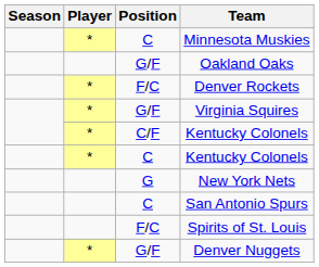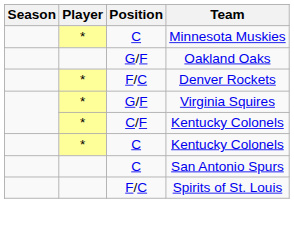 <table class="wikitable" style="text-align:center">
 <tr>
 <th>Season</th>
 <th>Player</th>
 <th>Position</th>
 <th>Team</th>
 </tr>
 <tr>
 <td></td>
 <td style=background-color:#FFFF99>*</td>
 <td><a href='#'>C</a></td>
 <td><a href='#'>Minnesota Muskies</a></td>
 </tr>
 <tr>
 <td></td>
 <td></td>
 <td><a href='#'>G</a>/<a href='#'>F</a></td>
 <td><a href='#'>Oakland Oaks</a></td>
 </tr>
 <tr>
 <td></td>
 <td style=background-color:#FFFF99>*</td>
 <td><a href='#'>F</a>/<a href='#'>C</a></td>
 <td><a href='#'>Denver Rockets</a></td>
 </tr>
 <tr>
 <td rowspan=2></td>
 <td style=background-color:#FFFF99>*</td>
 <td><a href='#'>G</a>/<a href='#'>F</a></td>
 <td><a href='#'>Virginia Squires</a></td>
 </tr>
 <tr>
 <td style=background-color:#FFFF99>*</td>
 <td><a href='#'>C</a>/<a href='#'>F</a></td>
 <td><a href='#'>Kentucky Colonels</a></td>
 </tr>
 <tr>
 <td></td>
 <td style=background-color:#FFFF99>*</td>
 <td><a href='#'>C</a></td>
 <td><a href='#'>Kentucky Colonels</a></td>
 </tr>
 <tr>
 <td></td>
 <td></td>
-<td><a href='#'>G</a></td>
-<td><a href='#'>New York Nets</a></td>
-</tr>
-<tr>
-<td></td>
-<td></td>
 <td><a href='#'>C</a></td>
 <td><a href='#'>San Antonio Spurs</a></td>
 </tr>
 <tr>
 <td></td>
 <td></td>
 <td><a href='#'>F</a>/<a href='#'>C</a></td>
 <td><a href='#'>Spirits of St. Louis</a></td>
 </tr>
-<tr>
-<td></td>
-<td style=background-color:#FFFF99>*</td>
-<td><a href='#'>G</a>/<a href='#'>F</a></td>
-<td><a href='#'>Denver Nuggets</a></td>
-</tr>
 </table>
